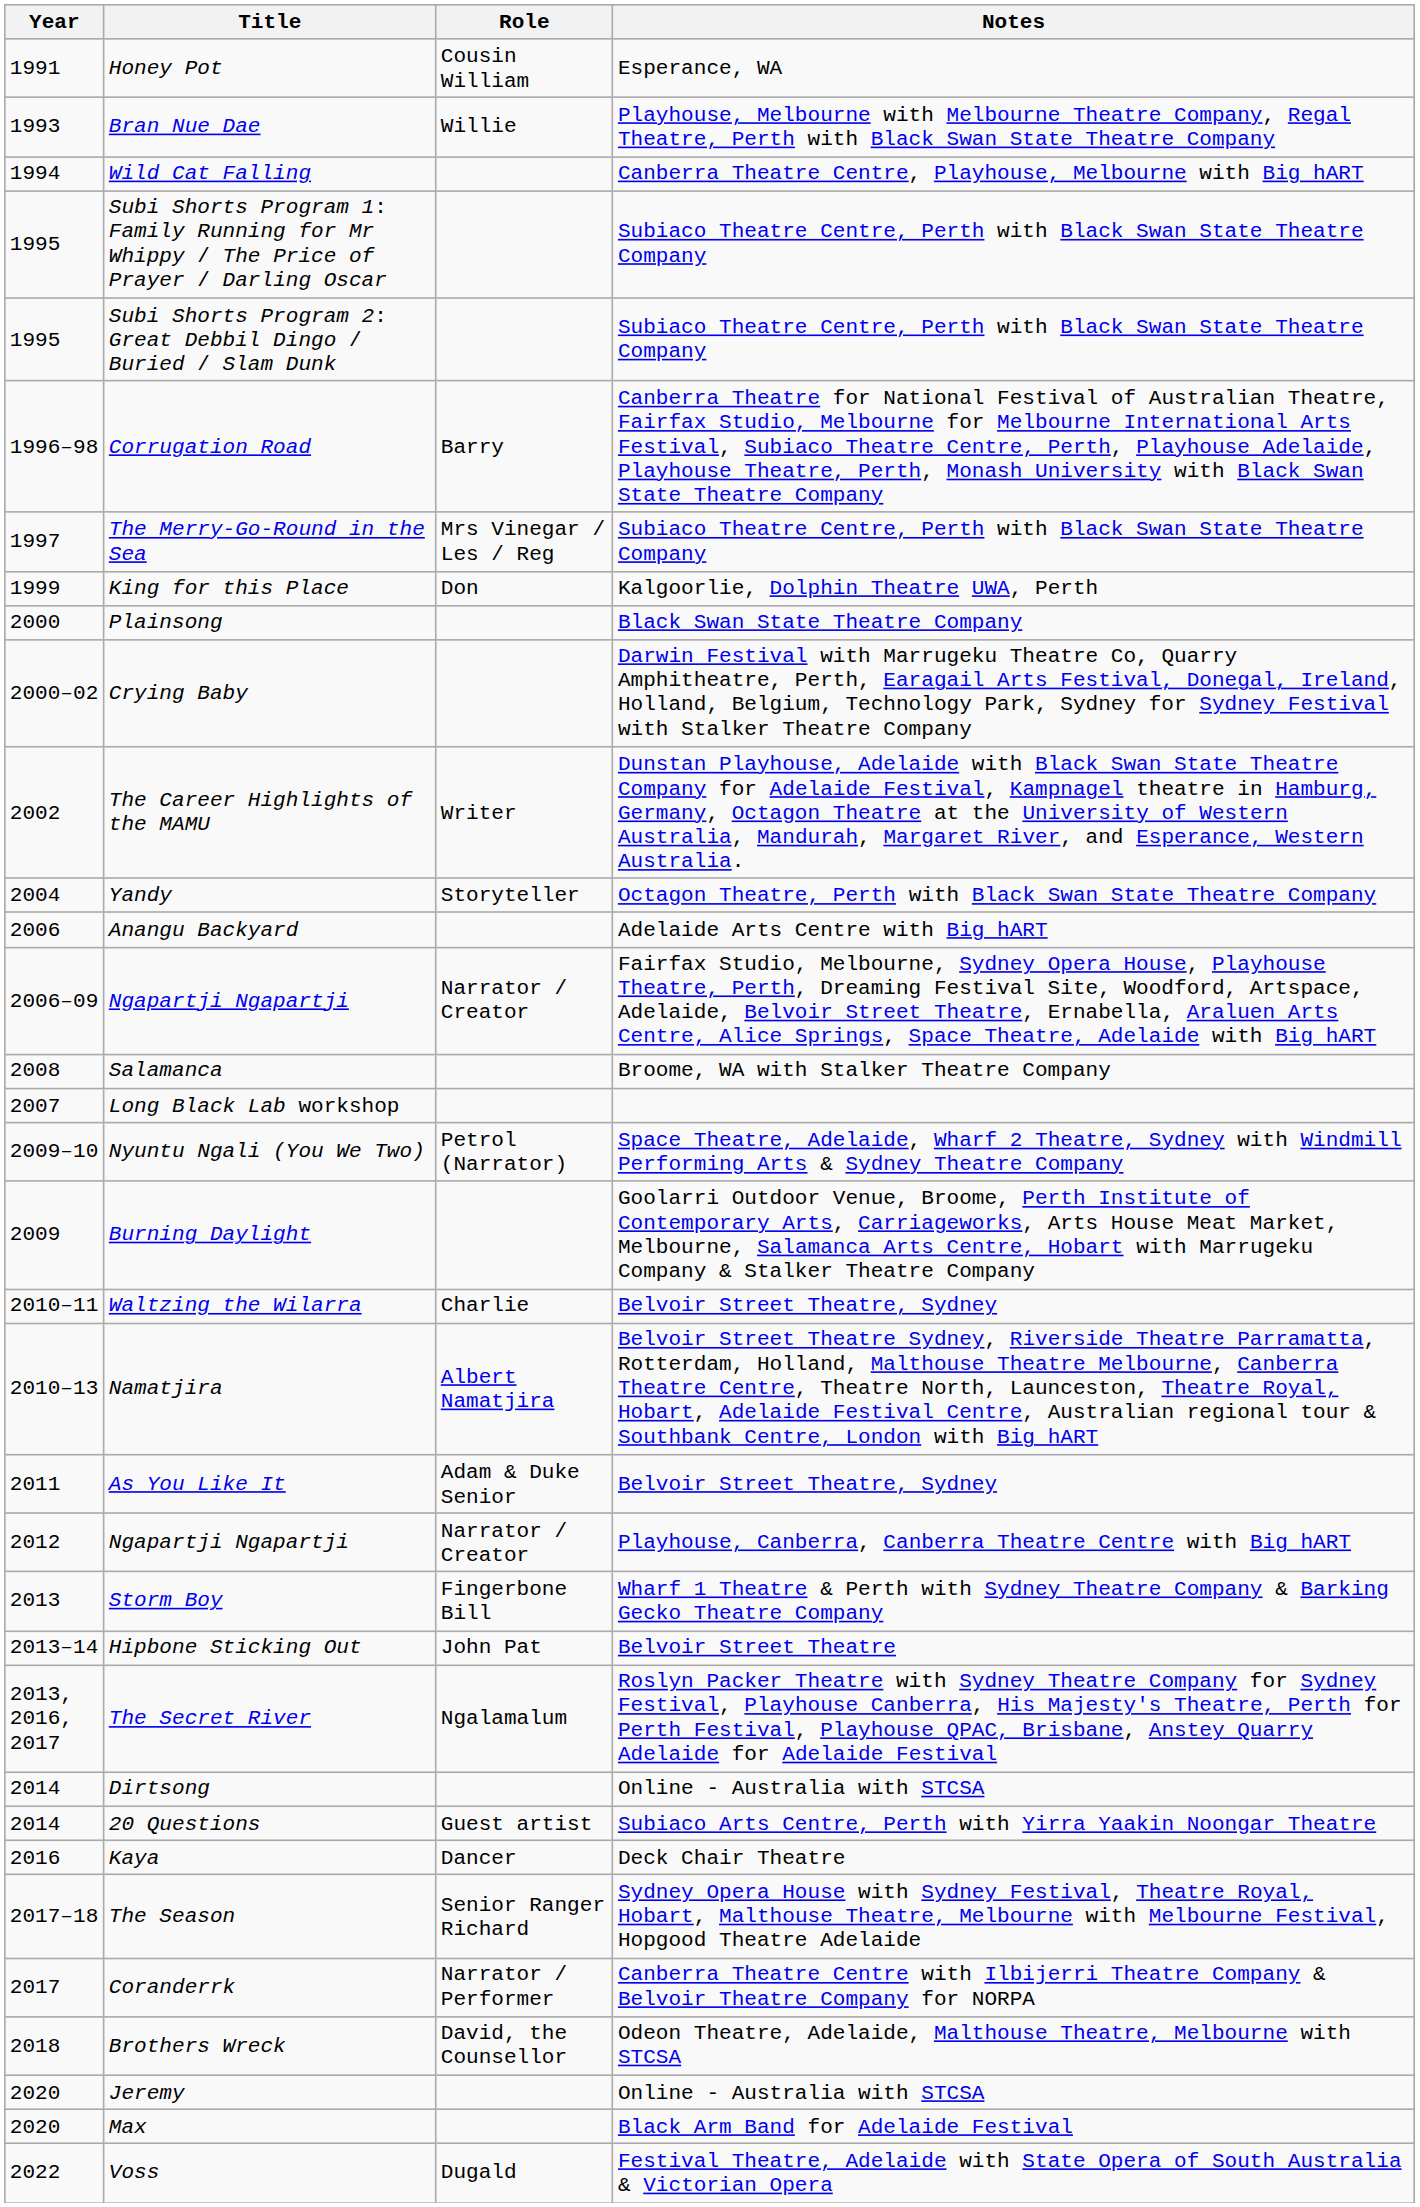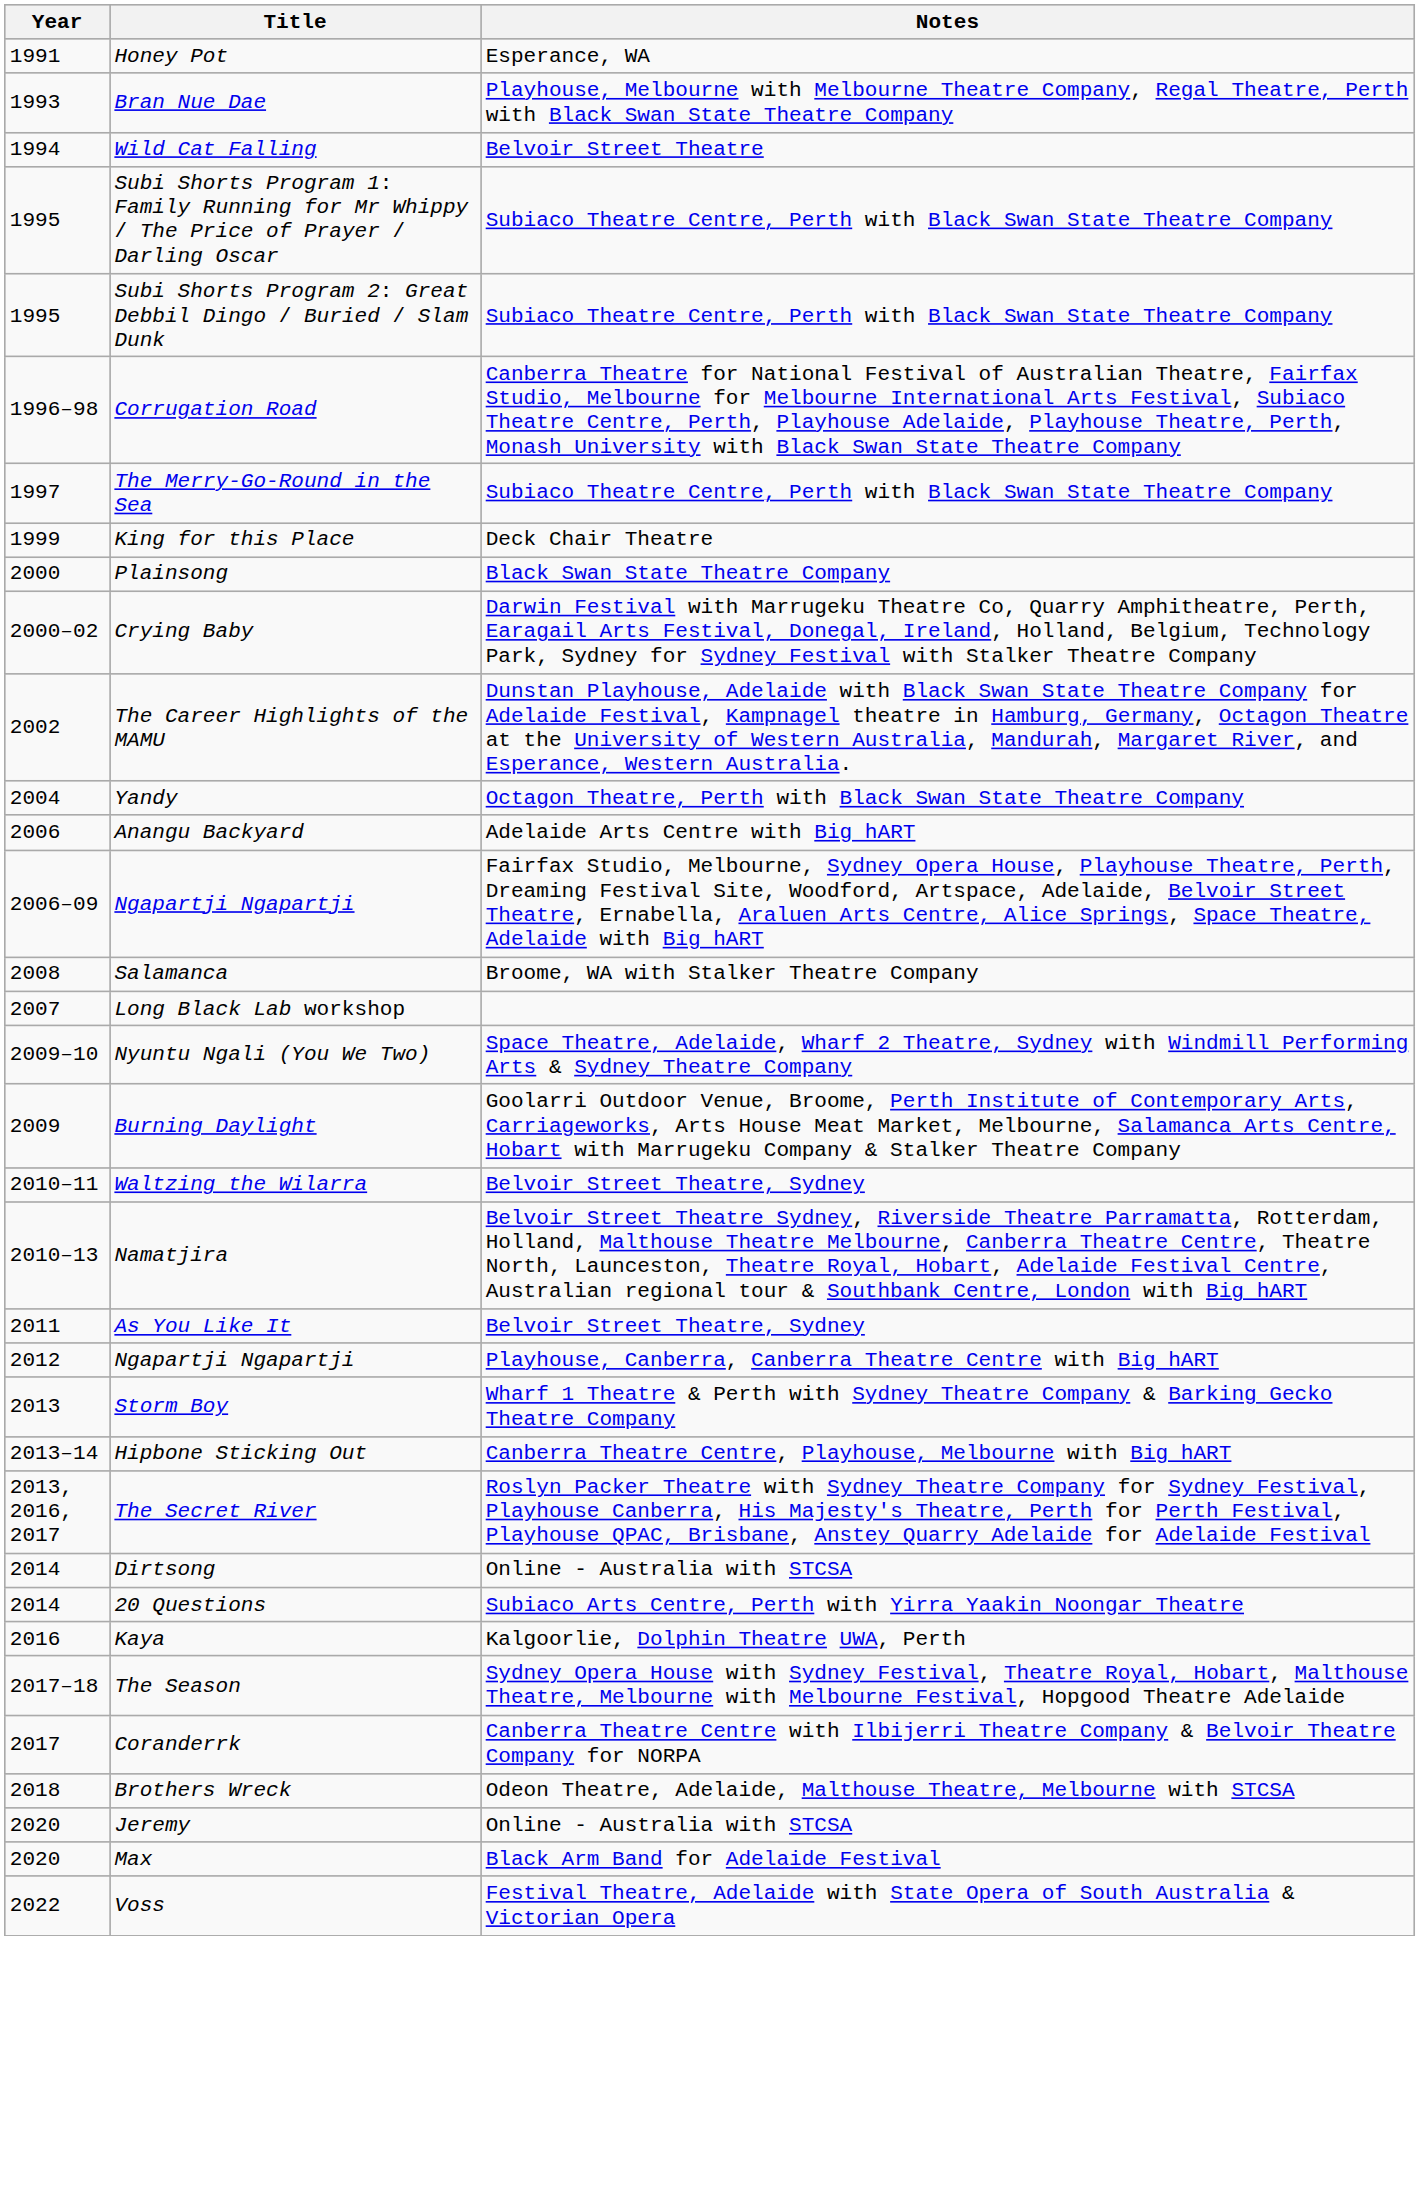 <table class="wikitable sortable">
 <tr>
 <th>Year</th>
 <th>Title</th>
-<th>Role</th>
 <th class="unsortable">Notes</th>
 </tr>
 <tr>
 <td>1991</td>
 <td><em>Honey Pot</em></td>
-<td>Cousin William</td>
 <td>Esperance, WA</td>
 </tr>
 <tr>
 <td>1993</td>
 <td><em><a href='#'>Bran Nue Dae</a></em></td>
-<td>Willie</td>
 <td><a href='#'>Playhouse, Melbourne</a> with <a href='#'>Melbourne Theatre Company</a>, <a href='#'>Regal Theatre, Perth</a> with <a href='#'>Black Swan State Theatre Company</a></td>
 </tr>
 <tr>
 <td>1994</td>
 <td><em><a href='#'>Wild Cat Falling</a></em></td>
-<td></td>
-<td><a href='#'>Canberra Theatre Centre</a>, <a href='#'>Playhouse, Melbourne</a> with <a href='#'>Big hART</a></td>
+<td><a href='#'>Belvoir Street Theatre</a></td>
 </tr>
 <tr>
 <td>1995</td>
 <td><em>Subi Shorts Program 1</em>: <em>Family Running for Mr Whippy</em> / <em>The Price of Prayer</em> / <em>Darling Oscar</em></td>
-<td></td>
 <td><a href='#'>Subiaco Theatre Centre, Perth</a> with <a href='#'>Black Swan State Theatre Company</a></td>
 </tr>
 <tr>
 <td>1995</td>
 <td><em>Subi Shorts Program 2</em>: <em>Great Debbil Dingo</em> / <em>Buried</em> / <em>Slam Dunk</em></td>
-<td></td>
 <td><a href='#'>Subiaco Theatre Centre, Perth</a> with <a href='#'>Black Swan State Theatre Company</a></td>
 </tr>
 <tr>
 <td>1996–98</td>
 <td><em><a href='#'>Corrugation Road</a></em></td>
-<td>Barry</td>
 <td><a href='#'>Canberra Theatre</a> for National Festival of Australian Theatre, <a href='#'>Fairfax Studio, Melbourne</a> for <a href='#'>Melbourne International Arts Festival</a>, <a href='#'>Subiaco Theatre Centre, Perth</a>, <a href='#'>Playhouse Adelaide</a>, <a href='#'>Playhouse Theatre, Perth</a>, <a href='#'>Monash University</a> with <a href='#'>Black Swan State Theatre Company</a></td>
 </tr>
 <tr>
 <td>1997</td>
 <td><em><a href='#'>The Merry-Go-Round in the Sea</a></em></td>
-<td>Mrs Vinegar / Les / Reg</td>
 <td><a href='#'>Subiaco Theatre Centre, Perth</a> with <a href='#'>Black Swan State Theatre Company</a></td>
 </tr>
 <tr>
 <td>1999</td>
 <td><em>King for this Place</em></td>
-<td>Don</td>
-<td>Kalgoorlie, <a href='#'>Dolphin Theatre</a> <a href='#'>UWA</a>, Perth</td>
+<td>Deck Chair Theatre</td>
 </tr>
 <tr>
 <td>2000</td>
 <td><em>Plainsong</em></td>
-<td></td>
 <td><a href='#'>Black Swan State Theatre Company</a></td>
 </tr>
 <tr>
 <td>2000–02</td>
 <td><em>Crying Baby</em></td>
-<td></td>
 <td><a href='#'>Darwin Festival</a> with Marrugeku Theatre Co, Quarry Amphitheatre, Perth, <a href='#'>Earagail Arts Festival, Donegal, Ireland</a>, Holland, Belgium, Technology Park, Sydney for <a href='#'>Sydney Festival</a> with Stalker Theatre Company</td>
 </tr>
 <tr>
 <td>2002</td>
 <td><em>The Career Highlights of the MAMU</em></td>
-<td>Writer</td>
 <td><a href='#'>Dunstan Playhouse, Adelaide</a> with <a href='#'>Black Swan State Theatre Company</a> for <a href='#'>Adelaide Festival</a>, <a href='#'>Kampnagel</a> theatre in <a href='#'>Hamburg, Germany</a>,  <a href='#'>Octagon Theatre</a> at the <a href='#'>University of Western Australia</a>, <a href='#'>Mandurah</a>, <a href='#'>Margaret River</a>, and <a href='#'>Esperance, Western Australia</a>.</td>
 </tr>
 <tr>
 <td>2004</td>
 <td><em>Yandy</em></td>
-<td>Storyteller</td>
 <td><a href='#'>Octagon Theatre, Perth</a> with <a href='#'>Black Swan State Theatre Company</a></td>
 </tr>
 <tr>
 <td>2006</td>
 <td><em>Anangu Backyard</em></td>
-<td></td>
 <td>Adelaide Arts Centre with <a href='#'>Big hART</a></td>
 </tr>
 <tr>
 <td>2006–09</td>
 <td><em><a href='#'>Ngapartji Ngapartji</a></em></td>
-<td>Narrator / Creator</td>
 <td>Fairfax Studio, Melbourne, <a href='#'>Sydney Opera House</a>, <a href='#'>Playhouse Theatre, Perth</a>, Dreaming Festival Site, Woodford, Artspace, Adelaide, <a href='#'>Belvoir Street Theatre</a>, Ernabella, <a href='#'>Araluen Arts Centre, Alice Springs</a>, <a href='#'>Space Theatre, Adelaide</a> with <a href='#'>Big hART</a></td>
 </tr>
 <tr>
 <td>2008</td>
 <td><em>Salamanca</em></td>
-<td></td>
 <td>Broome, WA with Stalker Theatre Company</td>
 </tr>
 <tr>
 <td>2007</td>
 <td><em>Long Black Lab</em> workshop</td>
 <td></td>
-<td></td>
 </tr>
 <tr>
 <td>2009–10</td>
 <td><em>Nyuntu Ngali (You We Two)</em></td>
-<td>Petrol (Narrator)</td>
 <td><a href='#'>Space Theatre, Adelaide</a>, <a href='#'>Wharf 2 Theatre, Sydney</a> with <a href='#'>Windmill Performing Arts</a> & <a href='#'>Sydney Theatre Company</a></td>
 </tr>
 <tr>
 <td>2009</td>
 <td><em><a href='#'>Burning Daylight</a></em></td>
-<td></td>
 <td>Goolarri Outdoor Venue, Broome, <a href='#'>Perth Institute of Contemporary Arts</a>, <a href='#'>Carriageworks</a>, Arts House Meat Market, Melbourne, <a href='#'>Salamanca Arts Centre, Hobart</a> with Marrugeku Company & Stalker Theatre Company</td>
 </tr>
 <tr>
 <td>2010–11</td>
 <td><em><a href='#'>Waltzing the Wilarra</a></em></td>
-<td>Charlie</td>
 <td><a href='#'>Belvoir Street Theatre, Sydney</a></td>
 </tr>
 <tr>
 <td>2010–13</td>
 <td><em>Namatjira</em></td>
-<td><a href='#'>Albert Namatjira</a></td>
 <td><a href='#'>Belvoir Street Theatre Sydney</a>, <a href='#'>Riverside Theatre Parramatta</a>, Rotterdam, Holland, <a href='#'>Malthouse Theatre Melbourne</a>, <a href='#'>Canberra Theatre Centre</a>, Theatre North, Launceston, <a href='#'>Theatre Royal, Hobart</a>, <a href='#'>Adelaide Festival Centre</a>, Australian regional tour & <a href='#'>Southbank Centre, London</a> with <a href='#'>Big hART</a></td>
 </tr>
 <tr>
 <td>2011</td>
 <td><em><a href='#'>As You Like It</a></em></td>
-<td>Adam & Duke Senior</td>
 <td><a href='#'>Belvoir Street Theatre, Sydney</a></td>
 </tr>
 <tr>
 <td>2012</td>
 <td><em>Ngapartji Ngapartji</em></td>
-<td>Narrator / Creator</td>
 <td><a href='#'>Playhouse, Canberra</a>, <a href='#'>Canberra Theatre Centre</a> with <a href='#'>Big hART</a></td>
 </tr>
 <tr>
 <td>2013</td>
 <td><em><a href='#'>Storm Boy</a></em></td>
-<td>Fingerbone Bill</td>
 <td><a href='#'>Wharf 1 Theatre</a> & Perth with <a href='#'>Sydney Theatre Company</a> & <a href='#'>Barking Gecko Theatre Company</a></td>
 </tr>
 <tr>
 <td>2013–14</td>
 <td><em>Hipbone Sticking Out</em></td>
-<td>John Pat</td>
-<td><a href='#'>Belvoir Street Theatre</a></td>
+<td><a href='#'>Canberra Theatre Centre</a>, <a href='#'>Playhouse, Melbourne</a> with <a href='#'>Big hART</a></td>
 </tr>
 <tr>
 <td>2013, 2016, 2017</td>
 <td><em><a href='#'>The Secret River</a></em></td>
-<td>Ngalamalum</td>
 <td><a href='#'>Roslyn Packer Theatre</a> with <a href='#'>Sydney Theatre Company</a> for <a href='#'>Sydney Festival</a>, <a href='#'>Playhouse Canberra</a>, <a href='#'>His Majesty's Theatre, Perth</a> for <a href='#'>Perth Festival</a>, <a href='#'>Playhouse QPAC, Brisbane</a>, <a href='#'>Anstey Quarry Adelaide</a> for <a href='#'>Adelaide Festival</a></td>
 </tr>
 <tr>
 <td>2014</td>
 <td><em>Dirtsong</em></td>
-<td></td>
 <td>Online - Australia with <a href='#'>STCSA</a></td>
 </tr>
 <tr>
 <td>2014</td>
 <td><em>20 Questions</em></td>
-<td>Guest artist</td>
 <td><a href='#'>Subiaco Arts Centre, Perth</a> with <a href='#'>Yirra Yaakin Noongar Theatre</a></td>
 </tr>
 <tr>
 <td>2016</td>
 <td><em>Kaya</em></td>
-<td>Dancer</td>
-<td>Deck Chair Theatre</td>
+<td>Kalgoorlie, <a href='#'>Dolphin Theatre</a> <a href='#'>UWA</a>, Perth</td>
 </tr>
 <tr>
 <td>2017–18</td>
 <td><em>The Season</em></td>
-<td>Senior Ranger Richard</td>
 <td><a href='#'>Sydney Opera House</a> with <a href='#'>Sydney Festival</a>, <a href='#'>Theatre Royal, Hobart</a>, <a href='#'>Malthouse Theatre, Melbourne</a> with <a href='#'>Melbourne Festival</a>, Hopgood Theatre Adelaide</td>
 </tr>
 <tr>
 <td>2017</td>
 <td><em>Coranderrk</em></td>
-<td>Narrator / Performer</td>
 <td><a href='#'>Canberra Theatre Centre</a> with <a href='#'>Ilbijerri Theatre Company</a> & <a href='#'>Belvoir Theatre Company</a> for NORPA</td>
 </tr>
 <tr>
 <td>2018</td>
 <td><em>Brothers Wreck</em></td>
-<td>David, the Counsellor</td>
 <td>Odeon Theatre, Adelaide, <a href='#'>Malthouse Theatre, Melbourne</a> with <a href='#'>STCSA</a></td>
 </tr>
 <tr>
 <td>2020</td>
 <td><em>Jeremy</em></td>
-<td></td>
 <td>Online - Australia with <a href='#'>STCSA</a></td>
 </tr>
 <tr>
 <td>2020</td>
 <td><em>Max</em></td>
-<td></td>
 <td><a href='#'>Black Arm Band</a> for <a href='#'>Adelaide Festival</a></td>
 </tr>
 <tr>
 <td>2022</td>
 <td><em>Voss</em></td>
-<td>Dugald</td>
 <td><a href='#'>Festival Theatre, Adelaide</a> with <a href='#'>State Opera of South Australia</a> & <a href='#'>Victorian Opera</a></td>
 </tr>
 </table>
